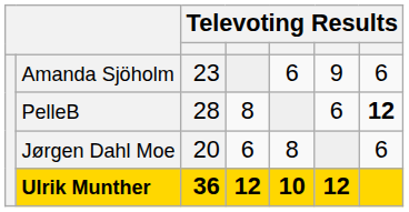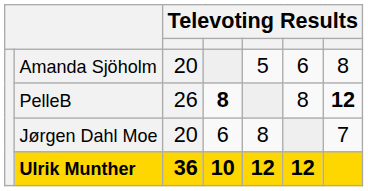 <table class="wikitable" style="text-align:center; font-size: 100%">
 <tr>
 <th colspan="2" rowspan="2"></th>
 <th colspan="7">Televoting Results</th>
 </tr>
 <tr>
 <th></th>
 <th></th>
 <th></th>
 <th></th>
 <th></th>
 </tr>
 <tr>
 <th rowspan="4"></th>
 <td style="text-align:left; background-color:#f2f2f2"> <small>Amanda Sjöholm</small></td>
-<td style="text-align:right; background-color:#f2f2f2">23</td>
+<td style="text-align:right; background-color:#f2f2f2">20</td>
 <td style="background-color:#efefef"></td>
+<td>5</td>
 <td>6</td>
-<td>9</td>
-<td>6</td>
+<td>8</td>
 </tr>
 <tr>
 <td style="text-align:left; background-color:#f2f2f2"> <small>PelleB</small></td>
-<td style="text-align:right; background-color:#f2f2f2">28</td>
+<td style="text-align:right; background-color:#f2f2f2">26</td>
+<td><strong>8</strong></td>
+<td style="text-align:left; background-color:#efefef"></td>
 <td>8</td>
-<td style="text-align:left; background-color:#efefef"></td>
-<td>6</td>
 <td><strong>12</strong></td>
 </tr>
 <tr>
 <td style="text-align:left; background-color:#f2f2f2"> <small>Jørgen Dahl Moe</small></td>
 <td style="text-align:right; background-color:#f2f2f2">20</td>
 <td>6</td>
 <td>8</td>
 <td style="text-align:left; background-color:#efefef"></td>
-<td>6</td>
+<td>7</td>
 </tr>
 <tr bgcolor="gold">
 <td style="text-align:left; background-color:#gold"> <small><strong>Ulrik Munther</strong></small></td>
 <td style="text-align:right; background-color:#gold"><strong>36</strong></td>
+<td><strong>10</strong></td>
 <td><strong>12</strong></td>
-<td><strong>10</strong></td>
 <td><strong>12</strong></td>
 <td style="text-align:left; background-color:#gold"></td>
 </tr>
 </table>
